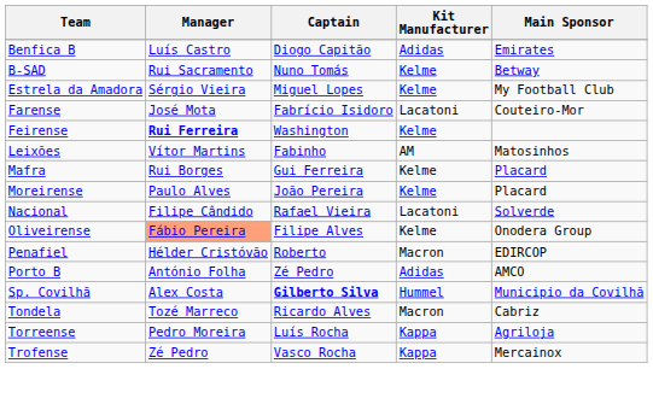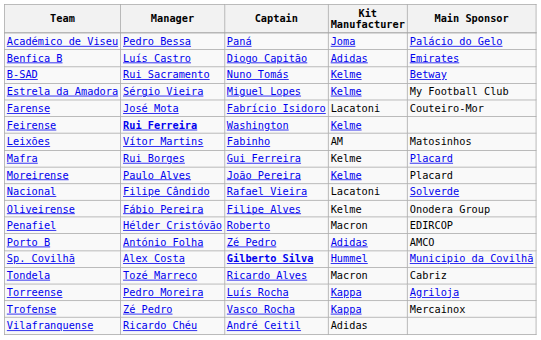 <table class="wikitable sortable" style="text-align: left;">
 <tr>
 <th>Team</th>
 <th>Manager</th>
 <th>Captain</th>
 <th>Kit<br>Manufacturer</th>
 <th>Main Sponsor</th>
 </tr>
 <tr>
+</tr>
+<tr>
+<td><a href='#'>Académico de Viseu</a></td>
+<td> <a href='#'>Pedro Bessa</a></td>
+<td> <a href='#'>Paná</a></td>
+<td><a href='#'>Joma</a></td>
+<td><a href='#'>Palácio do Gelo</a></td>
 </tr>
 <tr>
 <td><a href='#'>Benfica B</a></td>
 <td> <a href='#'>Luís Castro</a></td>
 <td> <a href='#'>Diogo Capitão</a></td>
 <td><a href='#'>Adidas</a></td>
 <td><a href='#'>Emirates</a></td>
 </tr>
 <tr>
 <td><a href='#'>B-SAD</a></td>
 <td> <a href='#'>Rui Sacramento</a></td>
 <td> <a href='#'>Nuno Tomás</a></td>
 <td><a href='#'>Kelme</a></td>
 <td><a href='#'>Betway</a></td>
 </tr>
 <tr>
 <td><a href='#'>Estrela da Amadora</a></td>
 <td> <a href='#'>Sérgio Vieira</a></td>
 <td> <a href='#'>Miguel Lopes</a></td>
 <td><a href='#'>Kelme</a></td>
 <td>My Football Club</td>
 </tr>
 <tr>
 <td><a href='#'>Farense</a></td>
 <td> <a href='#'>José Mota</a></td>
 <td> <a href='#'>Fabrício Isidoro</a></td>
 <td>Lacatoni</td>
 <td>Couteiro-Mor</td>
 </tr>
 <tr>
 <td><a href='#'>Feirense</a></td>
 <td><strong> <a href='#'>Rui Ferreira</a></strong></td>
 <td> <a href='#'>Washington</a></td>
 <td><a href='#'>Kelme</a></td>
 <td></td>
 </tr>
 <tr>
 <td><a href='#'>Leixões</a></td>
 <td> <a href='#'>Vítor Martins</a></td>
 <td> <a href='#'>Fabinho</a></td>
 <td>AM</td>
 <td>Matosinhos</td>
 </tr>
 <tr>
 <td><a href='#'>Mafra</a></td>
 <td> <a href='#'>Rui Borges</a></td>
 <td> <a href='#'>Gui Ferreira</a></td>
 <td>Kelme</td>
 <td><a href='#'>Placard</a></td>
 </tr>
 <tr>
 <td><a href='#'>Moreirense</a></td>
 <td> <a href='#'>Paulo Alves</a></td>
 <td> <a href='#'>João Pereira</a></td>
 <td><a href='#'>Kelme</a></td>
 <td>Placard</td>
 </tr>
 <tr>
 <td><a href='#'>Nacional</a></td>
 <td> <a href='#'>Filipe Cândido</a></td>
 <td> <a href='#'>Rafael Vieira</a></td>
 <td>Lacatoni</td>
 <td><a href='#'>Solverde</a></td>
 </tr>
 <tr>
 <td><a href='#'>Oliveirense</a></td>
-<td style="background: lightsalmon;"> <a href='#'>Fábio Pereira</a></td>
+<td> <a href='#'>Fábio Pereira</a></td>
 <td> <a href='#'>Filipe Alves</a></td>
 <td>Kelme</td>
 <td>Onodera Group</td>
 </tr>
 <tr>
 <td><a href='#'>Penafiel</a></td>
 <td> <a href='#'>Hélder Cristóvão</a></td>
 <td> <a href='#'>Roberto</a></td>
 <td>Macron</td>
 <td>EDIRCOP</td>
 </tr>
 <tr>
 <td><a href='#'>Porto B</a></td>
 <td> <a href='#'>António Folha</a></td>
 <td> <a href='#'>Zé Pedro</a></td>
 <td><a href='#'>Adidas</a></td>
 <td>AMCO</td>
 </tr>
 <tr>
 <td><a href='#'>Sp. Covilhã</a></td>
 <td> <a href='#'>Alex Costa</a></td>
 <td><strong> <a href='#'>Gilberto Silva</a></strong></td>
 <td><a href='#'>Hummel</a></td>
 <td><a href='#'>Municipio da Covilhã</a></td>
 </tr>
 <tr>
 <td><a href='#'>Tondela</a></td>
 <td> <a href='#'>Tozé Marreco</a></td>
 <td> <a href='#'>Ricardo Alves</a></td>
 <td>Macron</td>
 <td>Cabriz</td>
 </tr>
 <tr>
 <td><a href='#'>Torreense</a></td>
 <td> <a href='#'>Pedro Moreira</a></td>
 <td> <a href='#'>Luís Rocha</a></td>
 <td><a href='#'>Kappa</a></td>
 <td><a href='#'>Agriloja</a></td>
 </tr>
 <tr>
 <td><a href='#'>Trofense</a></td>
 <td> <a href='#'>Zé Pedro</a></td>
 <td> <a href='#'>Vasco Rocha</a></td>
 <td><a href='#'>Kappa</a></td>
 <td>Mercainox</td>
 </tr>
+<tr>
+<td><a href='#'>Vilafranquense</a></td>
+<td> <a href='#'>Ricardo Chéu</a></td>
+<td> <a href='#'>André Ceitil</a></td>
+<td>Adidas</td>
+<td></td>
+</tr>
 </table>
